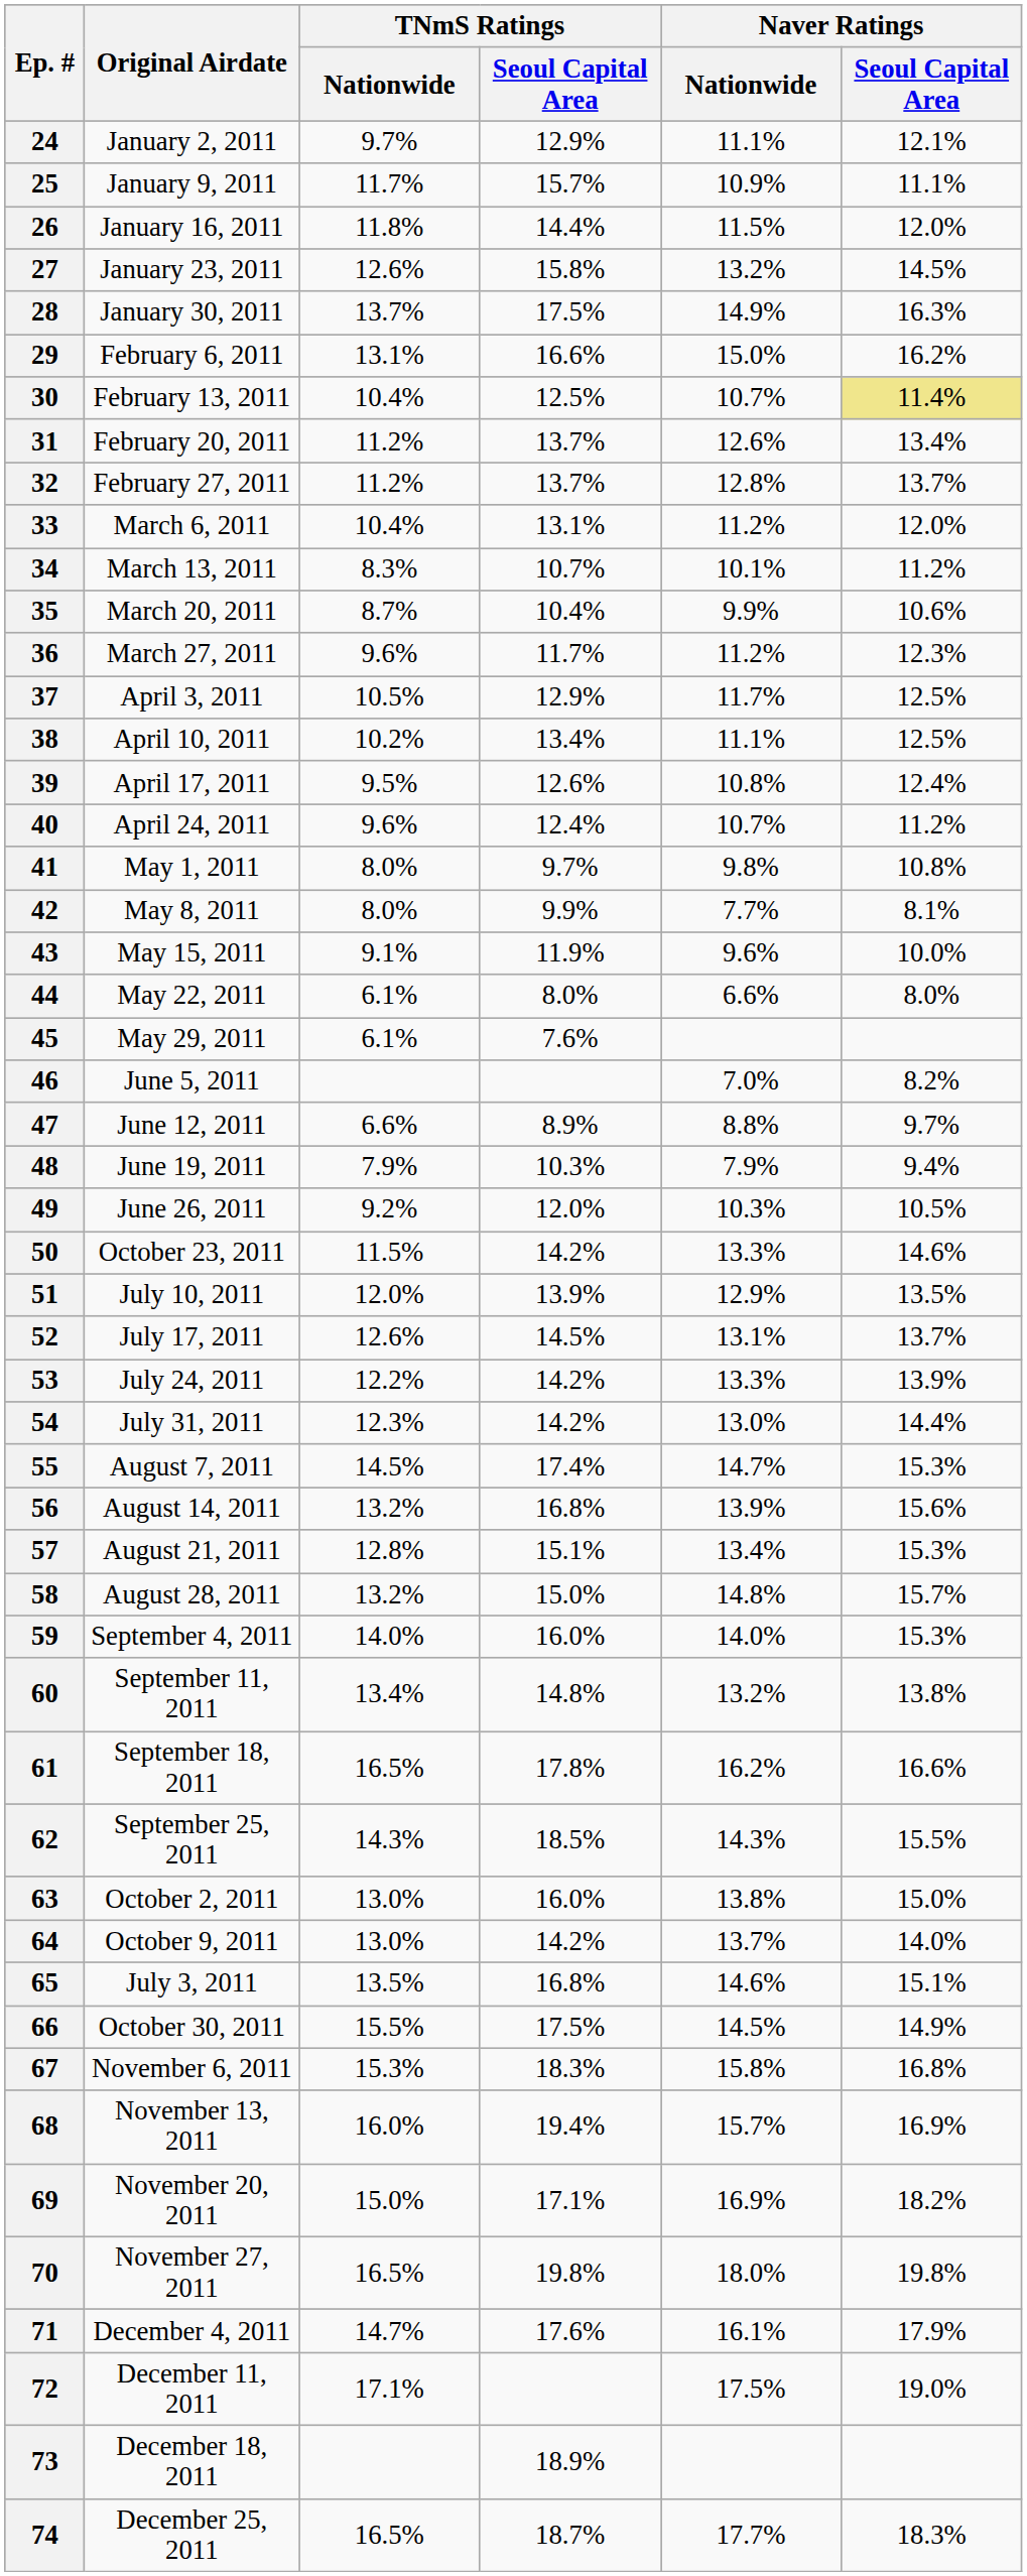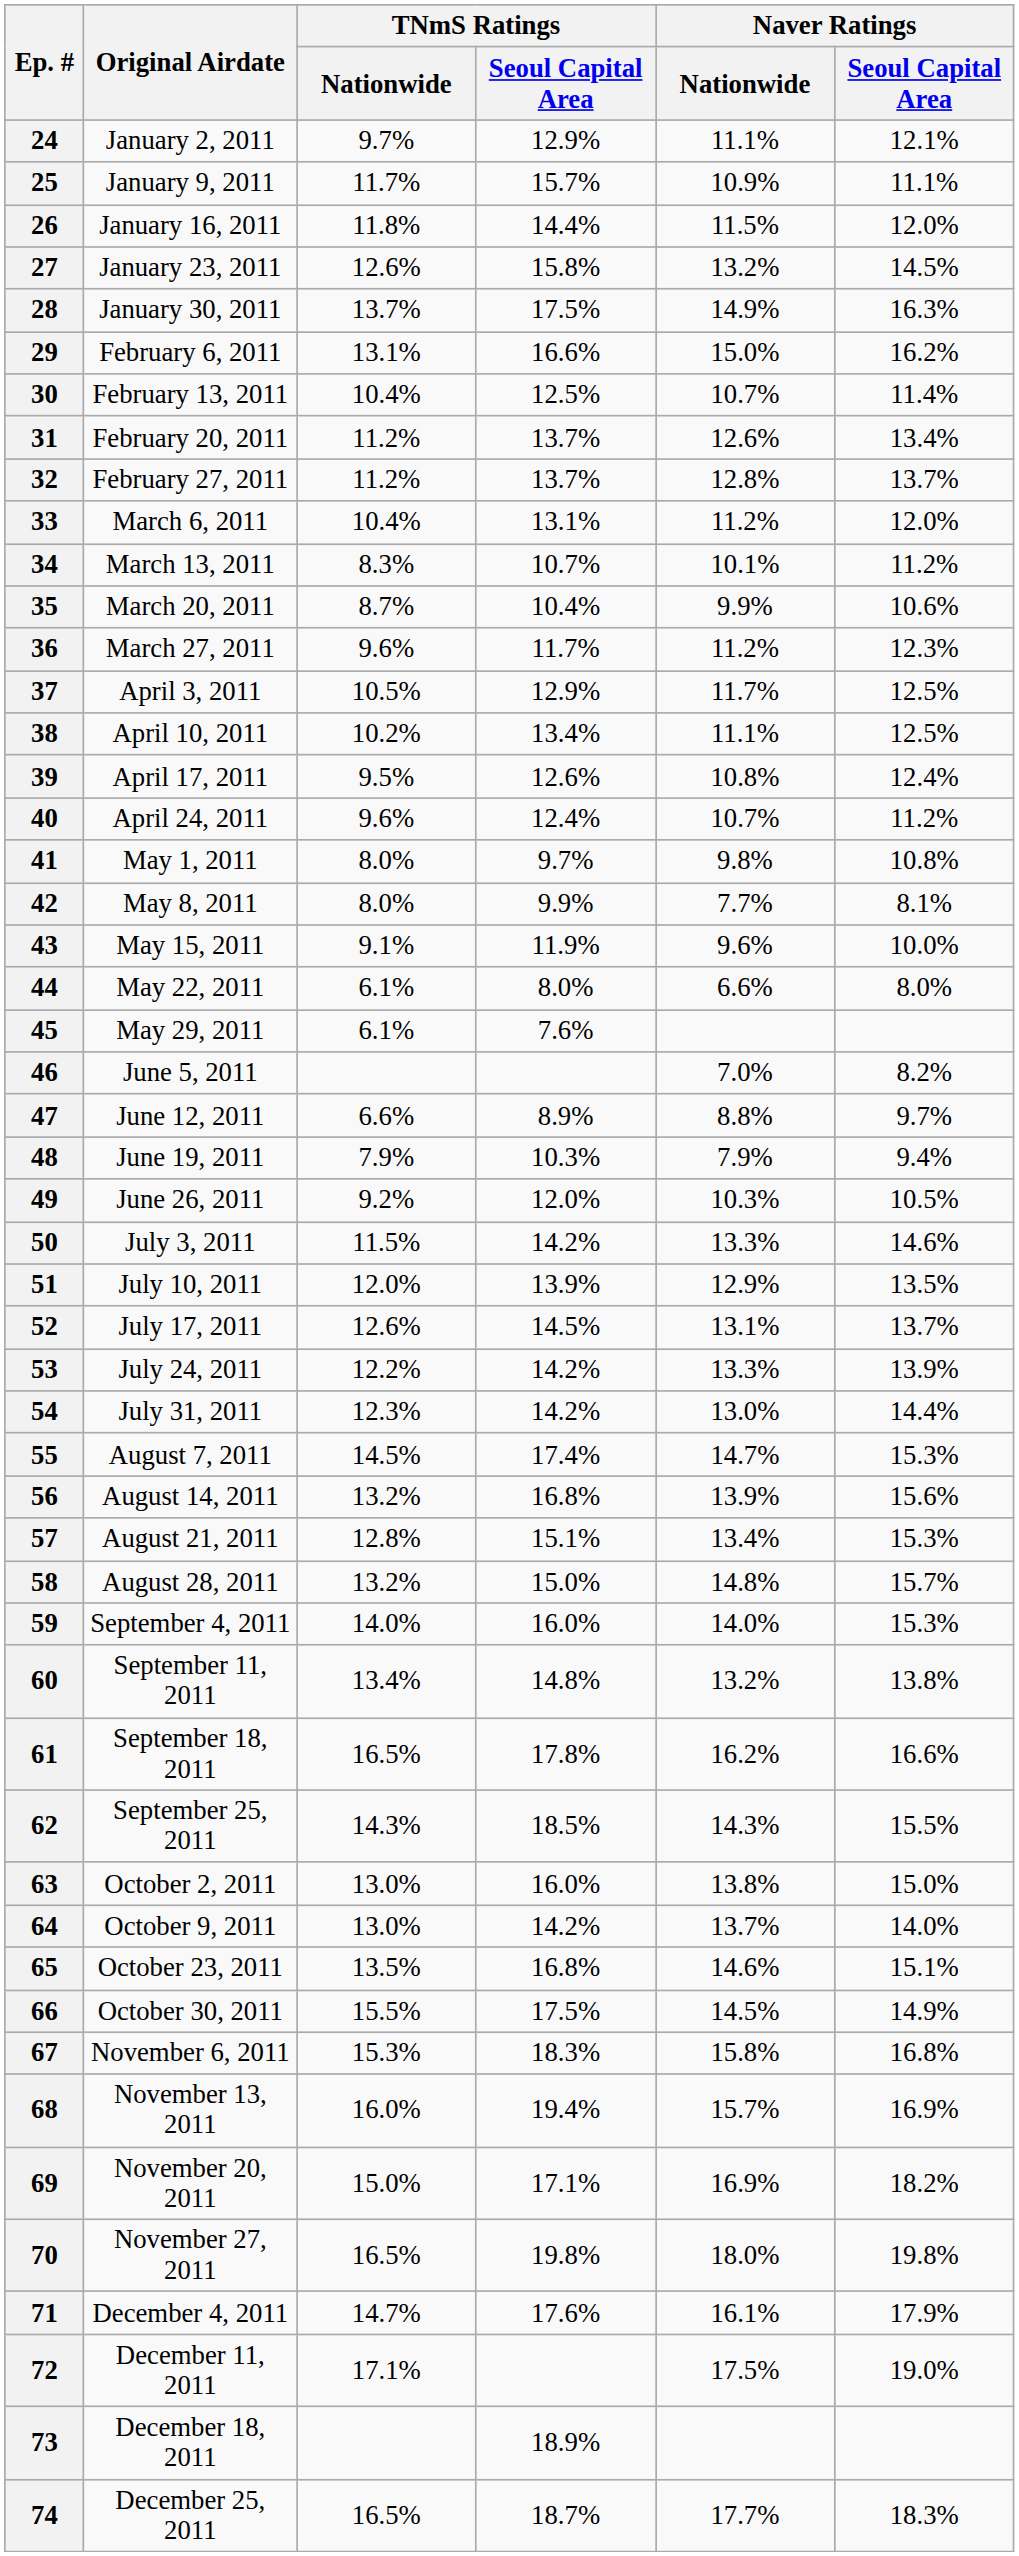 <table class=wikitable style="text-align:center">
 <tr>
 <th rowspan="2" style="width:40px;">Ep. #</th>
 <th rowspan="2" style="width:120px;">Original Airdate</th>
 <th colspan="2">TNmS Ratings</th>
 <th colspan="2">Naver Ratings</th>
 </tr>
 <tr>
 <th width=100>Nationwide</th>
 <th width=100><a href='#'>Seoul Capital Area</a></th>
 <th width=100>Nationwide</th>
 <th width=100><a href='#'>Seoul Capital Area</a></th>
 </tr>
 <tr>
 <th>24</th>
 <td>January 2, 2011</td>
 <td>9.7%</td>
 <td>12.9%</td>
 <td>11.1%</td>
 <td>12.1%</td>
 </tr>
 <tr>
 <th>25</th>
 <td>January 9, 2011</td>
 <td>11.7%</td>
 <td>15.7%</td>
 <td>10.9%</td>
 <td>11.1%</td>
 </tr>
 <tr>
 <th>26</th>
 <td>January 16, 2011</td>
 <td>11.8%</td>
 <td>14.4%</td>
 <td>11.5%</td>
 <td>12.0%</td>
 </tr>
 <tr>
 <th>27</th>
 <td>January 23, 2011</td>
 <td>12.6%</td>
 <td>15.8%</td>
 <td>13.2%</td>
 <td>14.5%</td>
 </tr>
 <tr>
 <th>28</th>
 <td>January 30, 2011</td>
 <td>13.7%</td>
 <td>17.5%</td>
 <td>14.9%</td>
 <td>16.3%</td>
 </tr>
 <tr>
 <th>29</th>
 <td>February 6, 2011</td>
 <td>13.1%</td>
 <td>16.6%</td>
 <td>15.0%</td>
 <td>16.2%</td>
 </tr>
 <tr>
 <th>30</th>
 <td>February 13, 2011</td>
 <td>10.4%</td>
 <td>12.5%</td>
 <td>10.7%</td>
-<td style="background: khaki;">11.4%</td>
+<td>11.4%</td>
 </tr>
 <tr>
 <th>31</th>
 <td>February 20, 2011</td>
 <td>11.2%</td>
 <td>13.7%</td>
 <td>12.6%</td>
 <td>13.4%</td>
 </tr>
 <tr>
 <th>32</th>
 <td>February 27, 2011</td>
 <td>11.2%</td>
 <td>13.7%</td>
 <td>12.8%</td>
 <td>13.7%</td>
 </tr>
 <tr>
 <th>33</th>
 <td>March 6, 2011</td>
 <td>10.4%</td>
 <td>13.1%</td>
 <td>11.2%</td>
 <td>12.0%</td>
 </tr>
 <tr>
 <th>34</th>
 <td>March 13, 2011</td>
 <td>8.3%</td>
 <td>10.7%</td>
 <td>10.1%</td>
 <td>11.2%</td>
 </tr>
 <tr>
 <th>35</th>
 <td>March 20, 2011</td>
 <td>8.7%</td>
 <td>10.4%</td>
 <td>9.9%</td>
 <td>10.6%</td>
 </tr>
 <tr>
 <th>36</th>
 <td>March 27, 2011</td>
 <td>9.6%</td>
 <td>11.7%</td>
 <td>11.2%</td>
 <td>12.3%</td>
 </tr>
 <tr>
 <th>37</th>
 <td>April 3, 2011</td>
 <td>10.5%</td>
 <td>12.9%</td>
 <td>11.7%</td>
 <td>12.5%</td>
 </tr>
 <tr>
 <th>38</th>
 <td>April 10, 2011</td>
 <td>10.2%</td>
 <td>13.4%</td>
 <td>11.1%</td>
 <td>12.5%</td>
 </tr>
 <tr>
 <th>39</th>
 <td>April 17, 2011</td>
 <td>9.5%</td>
 <td>12.6%</td>
 <td>10.8%</td>
 <td>12.4%</td>
 </tr>
 <tr>
 <th>40</th>
 <td>April 24, 2011</td>
 <td>9.6%</td>
 <td>12.4%</td>
 <td>10.7%</td>
 <td>11.2%</td>
 </tr>
 <tr>
 <th>41</th>
 <td>May 1, 2011</td>
 <td>8.0%</td>
 <td>9.7%</td>
 <td>9.8%</td>
 <td>10.8%</td>
 </tr>
 <tr>
 <th>42</th>
 <td>May 8, 2011</td>
 <td>8.0%</td>
 <td>9.9%</td>
 <td>7.7%</td>
 <td>8.1%</td>
 </tr>
 <tr>
 <th>43</th>
 <td>May 15, 2011</td>
 <td>9.1%</td>
 <td>11.9%</td>
 <td>9.6%</td>
 <td>10.0%</td>
 </tr>
 <tr>
 <th>44</th>
 <td>May 22, 2011</td>
 <td>6.1%</td>
 <td>8.0%</td>
 <td>6.6%</td>
 <td>8.0%</td>
 </tr>
 <tr>
 <th>45</th>
 <td>May 29, 2011</td>
 <td>6.1%</td>
 <td>7.6%</td>
 <td></td>
 <td></td>
 </tr>
 <tr>
 <th>46</th>
 <td>June 5, 2011</td>
 <td></td>
 <td></td>
 <td>7.0%</td>
 <td>8.2%</td>
 </tr>
 <tr>
 <th>47</th>
 <td>June 12, 2011</td>
 <td>6.6%</td>
 <td>8.9%</td>
 <td>8.8%</td>
 <td>9.7%</td>
 </tr>
 <tr>
 <th>48</th>
 <td>June 19, 2011</td>
 <td>7.9%</td>
 <td>10.3%</td>
 <td>7.9%</td>
 <td>9.4%</td>
 </tr>
 <tr>
 <th>49</th>
 <td>June 26, 2011</td>
 <td>9.2%</td>
 <td>12.0%</td>
 <td>10.3%</td>
 <td>10.5%</td>
 </tr>
 <tr>
 <th>50</th>
-<td>October 23, 2011</td>
+<td>July 3, 2011</td>
 <td>11.5%</td>
 <td>14.2%</td>
 <td>13.3%</td>
 <td>14.6%</td>
 </tr>
 <tr>
 <th>51</th>
 <td>July 10, 2011</td>
 <td>12.0%</td>
 <td>13.9%</td>
 <td>12.9%</td>
 <td>13.5%</td>
 </tr>
 <tr>
 <th>52</th>
 <td>July 17, 2011</td>
 <td>12.6%</td>
 <td>14.5%</td>
 <td>13.1%</td>
 <td>13.7%</td>
 </tr>
 <tr>
 <th>53</th>
 <td>July 24, 2011</td>
 <td>12.2%</td>
 <td>14.2%</td>
 <td>13.3%</td>
 <td>13.9%</td>
 </tr>
 <tr>
 <th>54</th>
 <td>July 31, 2011</td>
 <td>12.3%</td>
 <td>14.2%</td>
 <td>13.0%</td>
 <td>14.4%</td>
 </tr>
 <tr>
 <th>55</th>
 <td>August 7, 2011</td>
 <td>14.5%</td>
 <td>17.4%</td>
 <td>14.7%</td>
 <td>15.3%</td>
 </tr>
 <tr>
 <th>56</th>
 <td>August 14, 2011</td>
 <td>13.2%</td>
 <td>16.8%</td>
 <td>13.9%</td>
 <td>15.6%</td>
 </tr>
 <tr>
 <th>57</th>
 <td>August 21, 2011</td>
 <td>12.8%</td>
 <td>15.1%</td>
 <td>13.4%</td>
 <td>15.3%</td>
 </tr>
 <tr>
 <th>58</th>
 <td>August 28, 2011</td>
 <td>13.2%</td>
 <td>15.0%</td>
 <td>14.8%</td>
 <td>15.7%</td>
 </tr>
 <tr>
 <th>59</th>
 <td>September 4, 2011</td>
 <td>14.0%</td>
 <td>16.0%</td>
 <td>14.0%</td>
 <td>15.3%</td>
 </tr>
 <tr>
 <th>60</th>
 <td>September 11, 2011</td>
 <td>13.4%</td>
 <td>14.8%</td>
 <td>13.2%</td>
 <td>13.8%</td>
 </tr>
 <tr>
 <th>61</th>
 <td>September 18, 2011</td>
 <td>16.5%</td>
 <td>17.8%</td>
 <td>16.2%</td>
 <td>16.6%</td>
 </tr>
 <tr>
 <th>62</th>
 <td>September 25, 2011</td>
 <td>14.3%</td>
 <td>18.5%</td>
 <td>14.3%</td>
 <td>15.5%</td>
 </tr>
 <tr>
 <th>63</th>
 <td>October 2, 2011</td>
 <td>13.0%</td>
 <td>16.0%</td>
 <td>13.8%</td>
 <td>15.0%</td>
 </tr>
 <tr>
 <th>64</th>
 <td>October 9, 2011</td>
 <td>13.0%</td>
 <td>14.2%</td>
 <td>13.7%</td>
 <td>14.0%</td>
 </tr>
 <tr>
 <th>65</th>
-<td>July 3, 2011</td>
+<td>October 23, 2011</td>
 <td>13.5%</td>
 <td>16.8%</td>
 <td>14.6%</td>
 <td>15.1%</td>
 </tr>
 <tr>
 <th>66</th>
 <td>October 30, 2011</td>
 <td>15.5%</td>
 <td>17.5%</td>
 <td>14.5%</td>
 <td>14.9%</td>
 </tr>
 <tr>
 <th>67</th>
 <td>November 6, 2011</td>
 <td>15.3%</td>
 <td>18.3%</td>
 <td>15.8%</td>
 <td>16.8%</td>
 </tr>
 <tr>
 <th>68</th>
 <td>November 13, 2011</td>
 <td>16.0%</td>
 <td>19.4%</td>
 <td>15.7%</td>
 <td>16.9%</td>
 </tr>
 <tr>
 <th>69</th>
 <td>November 20, 2011</td>
 <td>15.0%</td>
 <td>17.1%</td>
 <td>16.9%</td>
 <td>18.2%</td>
 </tr>
 <tr>
 <th>70</th>
 <td>November 27, 2011</td>
 <td>16.5%</td>
 <td>19.8%</td>
 <td>18.0%</td>
 <td>19.8%</td>
 </tr>
 <tr>
 <th>71</th>
 <td>December 4, 2011</td>
 <td>14.7%</td>
 <td>17.6%</td>
 <td>16.1%</td>
 <td>17.9%</td>
 </tr>
 <tr>
 <th>72</th>
 <td>December 11, 2011</td>
 <td>17.1%</td>
 <td></td>
 <td>17.5%</td>
 <td>19.0%</td>
 </tr>
 <tr>
 <th>73</th>
 <td>December 18, 2011</td>
 <td></td>
 <td>18.9%</td>
 <td></td>
 <td></td>
 </tr>
 <tr>
 <th>74</th>
 <td>December 25, 2011</td>
 <td>16.5%</td>
 <td>18.7%</td>
 <td>17.7%</td>
 <td>18.3%</td>
 </tr>
 </table>
